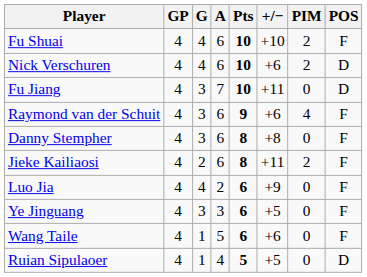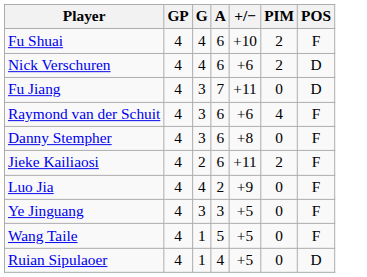 <table class="wikitable sortable" style="text-align:center;">
 <tr>
 <th>Player</th>
 <th>GP</th>
 <th>G</th>
 <th>A</th>
-<th>Pts</th>
 <th>+/−</th>
 <th>PIM</th>
 <th>POS</th>
 </tr>
 <tr>
 <td style="text-align:left;"> <a href='#'>Fu Shuai</a></td>
 <td>4</td>
 <td>4</td>
 <td>6</td>
-<td><strong>10</strong></td>
 <td>+10</td>
 <td>2</td>
 <td>F</td>
 </tr>
 <tr>
 <td style="text-align:left;"> <a href='#'>Nick Verschuren</a></td>
 <td>4</td>
 <td>4</td>
 <td>6</td>
-<td><strong>10</strong></td>
 <td>+6</td>
 <td>2</td>
 <td>D</td>
 </tr>
 <tr>
 <td style="text-align:left;"> <a href='#'>Fu Jiang</a></td>
 <td>4</td>
 <td>3</td>
 <td>7</td>
-<td><strong>10</strong></td>
 <td>+11</td>
 <td>0</td>
 <td>D</td>
 </tr>
 <tr>
 <td style="text-align:left;"> <a href='#'>Raymond van der Schuit</a></td>
 <td>4</td>
 <td>3</td>
 <td>6</td>
-<td><strong>9</strong></td>
 <td>+6</td>
 <td>4</td>
 <td>F</td>
 </tr>
 <tr>
 <td style="text-align:left;"> <a href='#'>Danny Stempher</a></td>
 <td>4</td>
 <td>3</td>
 <td>6</td>
-<td><strong>8</strong></td>
 <td>+8</td>
 <td>0</td>
 <td>F</td>
 </tr>
 <tr>
 <td style="text-align:left;"> <a href='#'>Jieke Kailiaosi</a></td>
 <td>4</td>
 <td>2</td>
 <td>6</td>
-<td><strong>8</strong></td>
 <td>+11</td>
 <td>2</td>
 <td>F</td>
 </tr>
 <tr>
 <td style="text-align:left;"> <a href='#'>Luo Jia</a></td>
 <td>4</td>
 <td>4</td>
 <td>2</td>
-<td><strong>6</strong></td>
 <td>+9</td>
 <td>0</td>
 <td>F</td>
 </tr>
 <tr>
 <td style="text-align:left;"> <a href='#'>Ye Jinguang</a></td>
 <td>4</td>
 <td>3</td>
 <td>3</td>
-<td><strong>6</strong></td>
 <td>+5</td>
 <td>0</td>
 <td>F</td>
 </tr>
 <tr>
 <td style="text-align:left;"> <a href='#'>Wang Taile</a></td>
 <td>4</td>
 <td>1</td>
 <td>5</td>
-<td><strong>6</strong></td>
-<td>+6</td>
+<td>+5</td>
 <td>0</td>
 <td>F</td>
 </tr>
 <tr>
 <td style="text-align:left;"> <a href='#'>Ruian Sipulaoer</a></td>
 <td>4</td>
 <td>1</td>
 <td>4</td>
-<td><strong>5</strong></td>
 <td>+5</td>
 <td>0</td>
 <td>D</td>
 </tr>
 </table>
